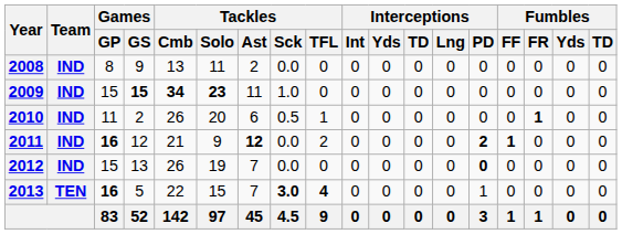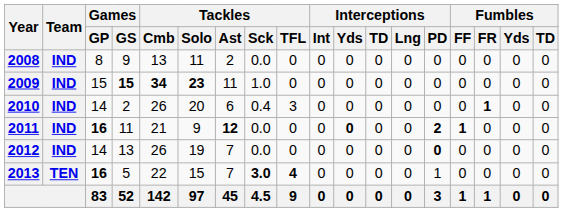 <table class="wikitable" style="text-align:center">
 <tr>
 <th rowspan="2">Year</th>
 <th rowspan="2">Team</th>
 <th colspan="2">Games</th>
 <th colspan="5">Tackles</th>
 <th colspan="5">Interceptions</th>
 <th colspan="4">Fumbles</th>
 </tr>
 <tr>
 <th>GP</th>
 <th>GS</th>
 <th>Cmb</th>
 <th>Solo</th>
 <th>Ast</th>
 <th>Sck</th>
 <th>TFL</th>
 <th>Int</th>
 <th>Yds</th>
 <th>TD</th>
 <th>Lng</th>
 <th>PD</th>
 <th>FF</th>
 <th>FR</th>
 <th>Yds</th>
 <th>TD</th>
 </tr>
 <tr>
 <th><a href='#'>2008</a></th>
 <th><a href='#'>IND</a></th>
 <td>8</td>
 <td>9</td>
 <td>13</td>
 <td>11</td>
 <td>2</td>
 <td>0.0</td>
 <td>0</td>
 <td>0</td>
 <td>0</td>
 <td>0</td>
 <td>0</td>
 <td>0</td>
 <td>0</td>
 <td>0</td>
 <td>0</td>
 <td>0</td>
 </tr>
 <tr>
 <th><a href='#'>2009</a></th>
 <th><a href='#'>IND</a></th>
 <td>15</td>
 <td><strong>15</strong></td>
 <td><strong>34</strong></td>
 <td><strong>23</strong></td>
 <td>11</td>
 <td>1.0</td>
 <td>0</td>
 <td>0</td>
 <td>0</td>
 <td>0</td>
 <td>0</td>
 <td>0</td>
 <td>0</td>
 <td>0</td>
 <td>0</td>
 <td>0</td>
 </tr>
 <tr>
 <th><a href='#'>2010</a></th>
 <th><a href='#'>IND</a></th>
-<td>11</td>
+<td>14</td>
 <td>2</td>
 <td>26</td>
 <td>20</td>
 <td>6</td>
-<td>0.5</td>
-<td>1</td>
+<td>0.4</td>
+<td>3</td>
 <td>0</td>
 <td>0</td>
 <td>0</td>
 <td>0</td>
 <td>0</td>
 <td>0</td>
 <td><strong>1</strong></td>
 <td>0</td>
 <td>0</td>
 </tr>
 <tr>
 <th><a href='#'>2011</a></th>
 <th><a href='#'>IND</a></th>
 <td><strong>16</strong></td>
-<td>12</td>
+<td>11</td>
 <td>21</td>
 <td>9</td>
 <td><strong>12</strong></td>
 <td>0.0</td>
-<td>2</td>
 <td>0</td>
 <td>0</td>
+<td><strong>0</strong></td>
 <td>0</td>
 <td>0</td>
 <td><strong>2</strong></td>
 <td><strong>1</strong></td>
 <td>0</td>
 <td>0</td>
 <td>0</td>
 </tr>
 <tr>
 <th><a href='#'>2012</a></th>
 <th><a href='#'>IND</a></th>
-<td>15</td>
+<td>14</td>
 <td>13</td>
 <td>26</td>
 <td>19</td>
 <td>7</td>
 <td>0.0</td>
 <td>0</td>
 <td>0</td>
 <td>0</td>
 <td>0</td>
 <td>0</td>
 <td><strong>0</strong></td>
 <td>0</td>
 <td>0</td>
 <td>0</td>
 <td>0</td>
 </tr>
 <tr>
 <th><a href='#'>2013</a></th>
 <th><a href='#'>TEN</a></th>
 <td><strong>16</strong></td>
 <td>5</td>
 <td>22</td>
 <td>15</td>
 <td>7</td>
 <td><strong>3.0</strong></td>
 <td><strong>4</strong></td>
 <td>0</td>
 <td>0</td>
 <td>0</td>
 <td>0</td>
 <td>1</td>
 <td>0</td>
 <td>0</td>
 <td>0</td>
 <td>0</td>
 </tr>
 <tr>
 <th colspan="2"></th>
 <th>83</th>
 <th>52</th>
 <th>142</th>
 <th>97</th>
 <th>45</th>
 <th>4.5</th>
 <th>9</th>
 <th>0</th>
 <th>0</th>
 <th>0</th>
 <th>0</th>
 <th>3</th>
 <th>1</th>
 <th>1</th>
 <th>0</th>
 <th>0</th>
 </tr>
 </table>
